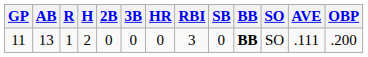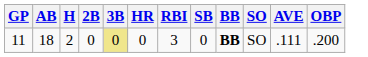 <table class="wikitable">
 <tr>
 <th><a href='#'>GP</a></th>
 <th><a href='#'>AB</a></th>
-<th><a href='#'>R</a></th>
 <th><a href='#'>H</a></th>
 <th><a href='#'>2B</a></th>
 <th><a href='#'>3B</a></th>
 <th><a href='#'>HR</a></th>
 <th><a href='#'>RBI</a></th>
 <th><a href='#'>SB</a></th>
 <th><a href='#'>BB</a></th>
 <th><a href='#'>SO</a></th>
 <th><a href='#'>AVE</a></th>
 <th><a href='#'>OBP</a></th>
 </tr>
 <tr align=center>
 <td>11</td>
-<td>13</td>
-<td>1</td>
+<td>18</td>
 <td>2</td>
 <td>0</td>
-<td>0</td>
+<td style="background: khaki;">0</td>
 <td>0</td>
 <td>3</td>
 <td>0</td>
 <td><strong>BB</strong></td>
 <td>SO</td>
 <td>.111</td>
 <td>.200</td>
 </tr>
 </table>
